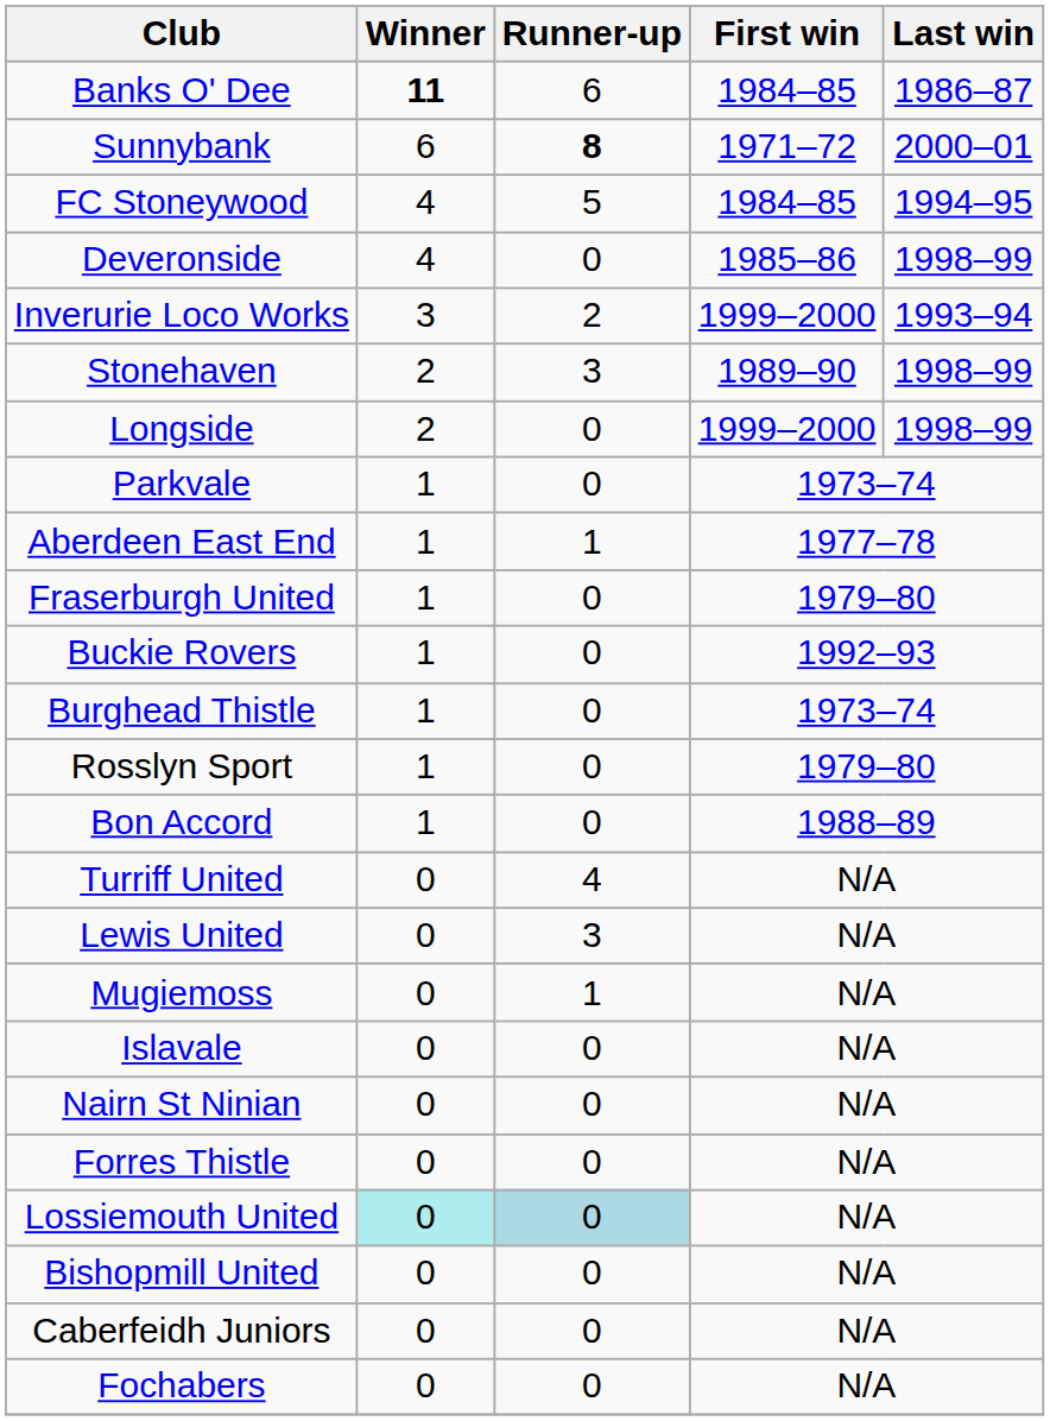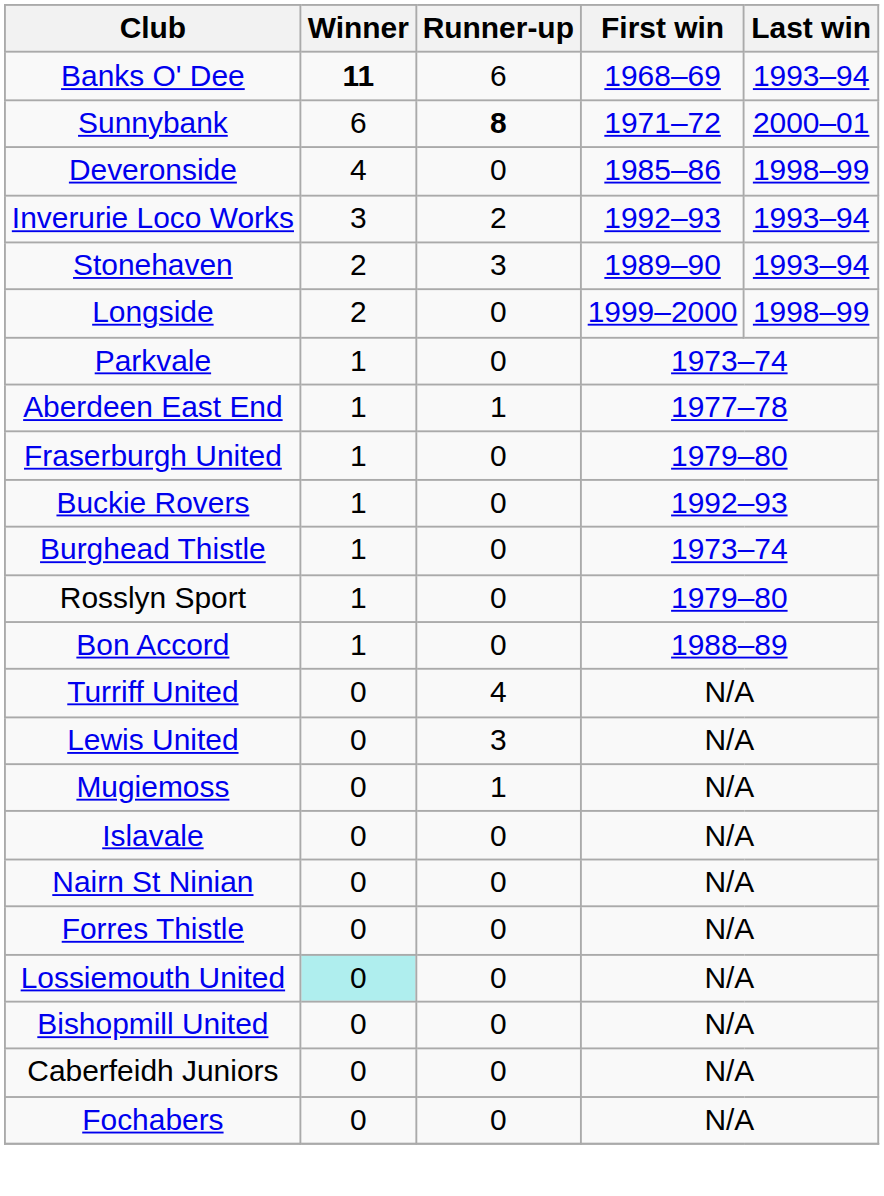 <table class="wikitable sortable" style="text-align: center; font-size:100%">
 <tr>
 <th>Club</th>
 <th>Winner</th>
 <th>Runner-up</th>
 <th>First win</th>
 <th>Last win</th>
 </tr>
 <tr>
 <td><a href='#'>Banks O' Dee</a></td>
 <td><strong>11</strong></td>
 <td>6</td>
-<td><a href='#'>1984–85</a></td>
-<td><a href='#'>1986–87</a></td>
+<td><a href='#'>1968–69</a></td>
+<td><a href='#'>1993–94</a></td>
 </tr>
 <tr>
 <td><a href='#'>Sunnybank</a></td>
 <td>6</td>
 <td><strong>8</strong></td>
 <td><a href='#'>1971–72</a></td>
 <td><a href='#'>2000–01</a></td>
-</tr>
-<tr>
-<td><a href='#'>FC Stoneywood</a></td>
-<td>4</td>
-<td>5</td>
-<td><a href='#'>1984–85</a></td>
-<td><a href='#'>1994–95</a></td>
 </tr>
 <tr>
 <td><a href='#'>Deveronside</a></td>
 <td>4</td>
 <td>0</td>
 <td><a href='#'>1985–86</a></td>
 <td><a href='#'>1998–99</a></td>
 </tr>
 <tr>
 <td><a href='#'>Inverurie Loco Works</a></td>
 <td>3</td>
 <td>2</td>
-<td><a href='#'>1999–2000</a></td>
+<td><a href='#'>1992–93</a></td>
 <td><a href='#'>1993–94</a></td>
 </tr>
 <tr>
 <td><a href='#'>Stonehaven</a></td>
 <td>2</td>
 <td>3</td>
 <td><a href='#'>1989–90</a></td>
-<td><a href='#'>1998–99</a></td>
+<td><a href='#'>1993–94</a></td>
 </tr>
 <tr>
 <td><a href='#'>Longside</a></td>
 <td>2</td>
 <td>0</td>
 <td><a href='#'>1999–2000</a></td>
 <td><a href='#'>1998–99</a></td>
 </tr>
 <tr>
 <td><a href='#'>Parkvale</a></td>
 <td>1</td>
 <td>0</td>
 <td colspan=2><a href='#'>1973–74</a></td>
 </tr>
 <tr>
 <td><a href='#'>Aberdeen East End</a></td>
 <td>1</td>
 <td>1</td>
 <td colspan=2><a href='#'>1977–78</a></td>
 </tr>
 <tr>
 <td><a href='#'>Fraserburgh United</a></td>
 <td>1</td>
 <td>0</td>
 <td colspan=2><a href='#'>1979–80</a></td>
 </tr>
 <tr>
 <td><a href='#'>Buckie Rovers</a></td>
 <td>1</td>
 <td>0</td>
 <td colspan=2><a href='#'>1992–93</a></td>
 </tr>
 <tr>
 <td><a href='#'>Burghead Thistle</a></td>
 <td>1</td>
 <td>0</td>
 <td colspan=2><a href='#'>1973–74</a></td>
 </tr>
 <tr>
 <td>Rosslyn Sport</td>
 <td>1</td>
 <td>0</td>
 <td colspan=2><a href='#'>1979–80</a></td>
 </tr>
 <tr>
 <td><a href='#'>Bon Accord</a></td>
 <td>1</td>
 <td>0</td>
 <td colspan=2><a href='#'>1988–89</a></td>
 </tr>
 <tr>
 <td><a href='#'>Turriff United</a></td>
 <td>0</td>
 <td>4</td>
 <td colspan=2>N/A</td>
 </tr>
 <tr>
 <td><a href='#'>Lewis United</a></td>
 <td>0</td>
 <td>3</td>
 <td colspan=2>N/A</td>
 </tr>
 <tr>
 <td><a href='#'>Mugiemoss</a></td>
 <td>0</td>
 <td>1</td>
 <td colspan=2>N/A</td>
 </tr>
 <tr>
 <td><a href='#'>Islavale</a></td>
 <td>0</td>
 <td>0</td>
 <td colspan=2>N/A</td>
 </tr>
 <tr>
 <td><a href='#'>Nairn St Ninian</a></td>
 <td>0</td>
 <td>0</td>
 <td colspan=2>N/A</td>
 </tr>
 <tr>
 <td><a href='#'>Forres Thistle</a></td>
 <td>0</td>
 <td>0</td>
 <td colspan=2>N/A</td>
 </tr>
 <tr>
 <td><a href='#'>Lossiemouth United</a></td>
 <td style="background: paleturquoise;">0</td>
-<td style="background: lightblue;">0</td>
+<td>0</td>
 <td colspan=2>N/A</td>
 </tr>
 <tr>
 <td><a href='#'>Bishopmill United</a></td>
 <td>0</td>
 <td>0</td>
 <td colspan=2>N/A</td>
 </tr>
 <tr>
 <td>Caberfeidh Juniors</td>
 <td>0</td>
 <td>0</td>
 <td colspan=2>N/A</td>
 </tr>
 <tr>
 <td><a href='#'>Fochabers</a></td>
 <td>0</td>
 <td>0</td>
 <td colspan=2>N/A</td>
 </tr>
 <tr>
 </tr>
 </table>
